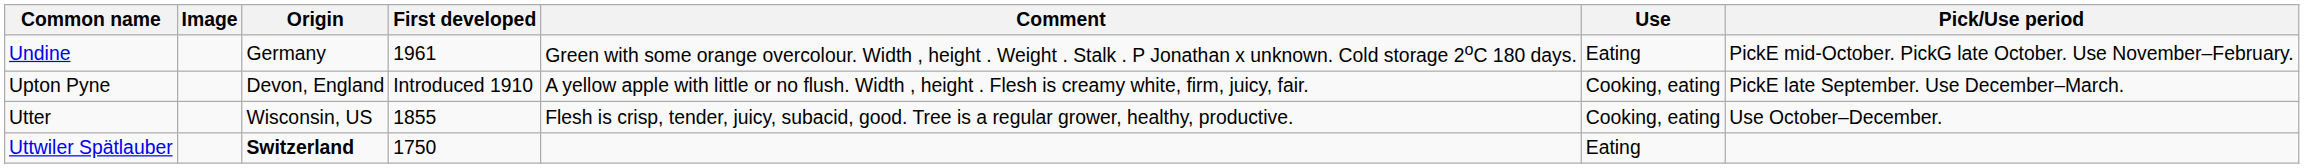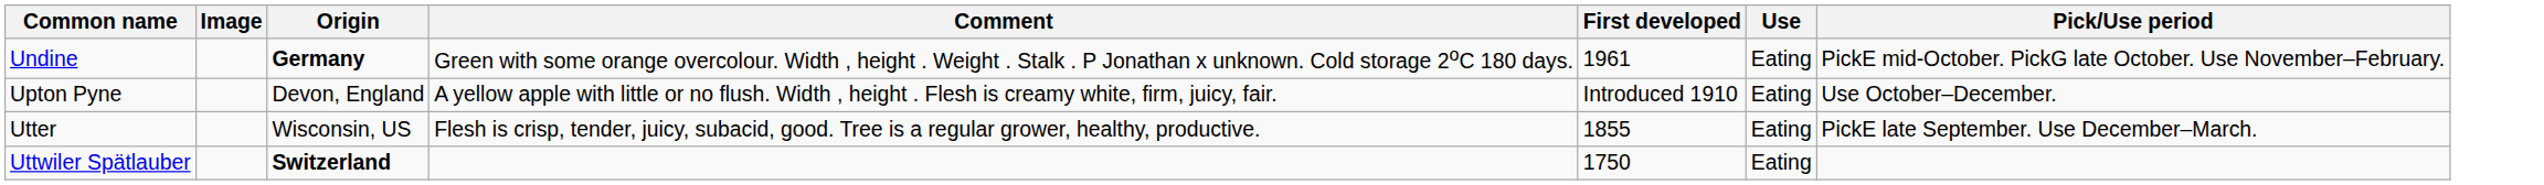 <table class="wikitable sortable">
 <tr>
 <th>Common name</th>
 <th>Image</th>
 <th>Origin</th>
+<th>Comment</th>
 <th>First developed</th>
-<th>Comment</th>
 <th>Use</th>
 <th>Pick/Use period</th>
 </tr>
 <tr>
 <td><a href='#'>Undine</a></td>
 <td></td>
-<td>Germany</td>
+<td><strong>Germany</strong></td>
+<td>Green with some orange overcolour. Width , height . Weight . Stalk . P Jonathan x unknown. Cold storage 2<sup>o</sup>C 180 days.</td>
 <td>1961</td>
-<td>Green with some orange overcolour. Width , height . Weight . Stalk . P Jonathan x unknown. Cold storage 2<sup>o</sup>C 180 days.</td>
 <td>Eating</td>
 <td>PickE mid-October. PickG late October. Use November–February.</td>
 </tr>
 <tr>
 <td>Upton Pyne</td>
 <td><br></td>
 <td>Devon, England</td>
+<td>A yellow apple with little or no flush. Width , height . Flesh is creamy white, firm, juicy, fair.</td>
 <td>Introduced 1910</td>
-<td>A yellow apple with little or no flush. Width , height . Flesh is creamy white, firm, juicy, fair.</td>
-<td>Cooking, eating</td>
-<td>PickE late September. Use December–March.</td>
+<td>Eating</td>
+<td>Use October–December.</td>
 </tr>
 <tr>
 <td>Utter</td>
 <td></td>
 <td>Wisconsin, US</td>
+<td>Flesh is crisp, tender, juicy, subacid, good. Tree is a regular grower, healthy, productive.</td>
 <td>1855</td>
-<td>Flesh is crisp, tender, juicy, subacid, good. Tree is a regular grower, healthy, productive.</td>
-<td>Cooking, eating</td>
-<td>Use October–December.</td>
+<td>Eating</td>
+<td>PickE late September. Use December–March.</td>
 </tr>
 <tr>
 <td><a href='#'>Uttwiler Spätlauber</a></td>
 <td></td>
 <td><strong>Switzerland</strong></td>
+<td></td>
 <td>1750</td>
-<td></td>
 <td>Eating</td>
 <td></td>
 </tr>
 </table>
